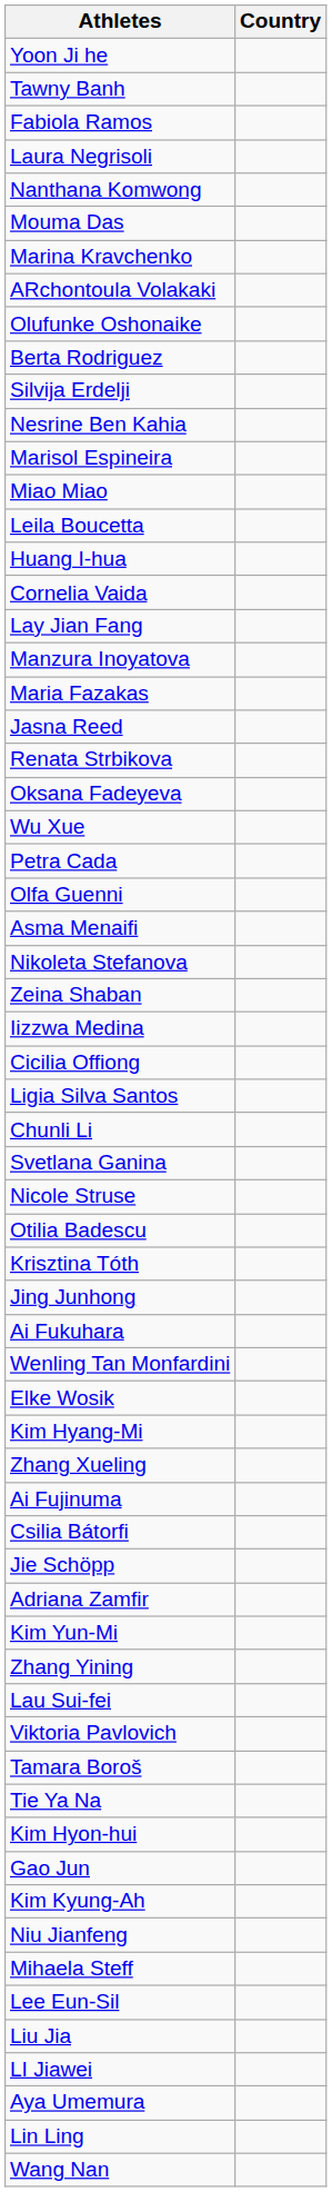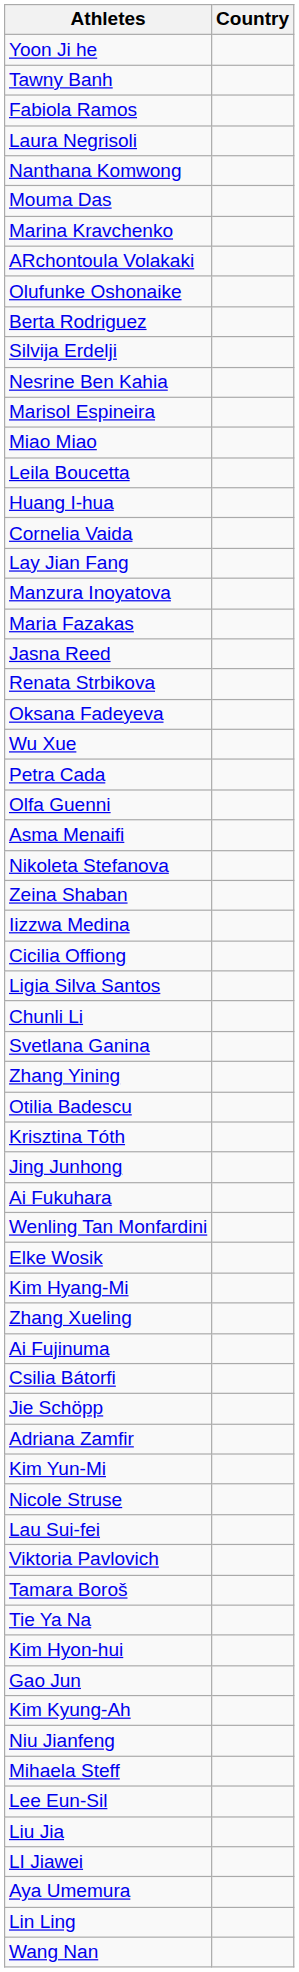 <table class="wikitable sortable mw-collapsible mw-collapsed" style="text-align:center">
 <tr>
 <th>Athletes</th>
 <th>Country</th>
 </tr>
 <tr>
 <td align="left"><a href='#'>Yoon Ji he</a></td>
 <td></td>
 </tr>
 <tr>
 <td align="left"><a href='#'>Tawny Banh</a></td>
 <td></td>
 </tr>
 <tr>
 <td align="left"><a href='#'>Fabiola Ramos</a></td>
 <td></td>
 </tr>
 <tr>
 <td align="left"><a href='#'>Laura Negrisoli</a></td>
 <td></td>
 </tr>
 <tr>
 <td align="left"><a href='#'>Nanthana Komwong</a></td>
 <td></td>
 </tr>
 <tr>
 <td align="left"><a href='#'>Mouma Das</a></td>
 <td></td>
 </tr>
 <tr>
 <td align="left"><a href='#'>Marina Kravchenko</a></td>
 <td></td>
 </tr>
 <tr>
 <td align="left"><a href='#'>ARchontoula Volakaki</a></td>
 <td></td>
 </tr>
 <tr>
 <td align="left"><a href='#'>Olufunke Oshonaike</a></td>
 <td></td>
 </tr>
 <tr>
 <td align="left"><a href='#'>Berta Rodriguez</a></td>
 <td></td>
 </tr>
 <tr>
 <td align="left"><a href='#'>Silvija Erdelji</a></td>
 <td></td>
 </tr>
 <tr>
 <td align="left"><a href='#'>Nesrine Ben Kahia</a></td>
 <td></td>
 </tr>
 <tr>
 <td align="left"><a href='#'>Marisol Espineira</a></td>
 <td></td>
 </tr>
 <tr>
 <td align="left"><a href='#'>Miao Miao</a></td>
 <td></td>
 </tr>
 <tr>
 <td align="left"><a href='#'>Leila Boucetta</a></td>
 <td></td>
 </tr>
 <tr>
 <td align="left"><a href='#'>Huang I-hua</a></td>
 <td></td>
 </tr>
 <tr>
 <td align="left"><a href='#'>Cornelia Vaida</a></td>
 <td></td>
 </tr>
 <tr>
 <td align="left"><a href='#'>Lay Jian Fang</a></td>
 <td></td>
 </tr>
 <tr>
 <td align="left"><a href='#'>Manzura Inoyatova</a></td>
 <td></td>
 </tr>
 <tr>
 <td align="left"><a href='#'>Maria Fazakas</a></td>
 <td></td>
 </tr>
 <tr>
 <td align="left"><a href='#'>Jasna Reed</a></td>
 <td></td>
 </tr>
 <tr>
 <td align="left"><a href='#'>Renata Strbikova</a></td>
 <td></td>
 </tr>
 <tr>
 <td align="left"><a href='#'>Oksana Fadeyeva</a></td>
 <td></td>
 </tr>
 <tr>
 <td align="left"><a href='#'>Wu Xue</a></td>
 <td></td>
 </tr>
 <tr>
 <td align="left"><a href='#'>Petra Cada</a></td>
 <td></td>
 </tr>
 <tr>
 <td align="left"><a href='#'>Olfa Guenni</a></td>
 <td></td>
 </tr>
 <tr>
 <td align="left"><a href='#'>Asma Menaifi</a></td>
 <td></td>
 </tr>
 <tr>
 <td align="left"><a href='#'>Nikoleta Stefanova</a></td>
 <td></td>
 </tr>
 <tr>
 <td align="left"><a href='#'>Zeina Shaban</a></td>
 <td></td>
 </tr>
 <tr>
 <td align="left"><a href='#'>Iizzwa Medina</a></td>
 <td></td>
 </tr>
 <tr>
 <td align="left"><a href='#'>Cicilia Offiong</a></td>
 <td></td>
 </tr>
 <tr>
 <td align="left"><a href='#'>Ligia Silva Santos</a></td>
 <td></td>
 </tr>
 <tr>
 <td align="left"><a href='#'>Chunli Li</a></td>
 <td></td>
 </tr>
 <tr>
 <td align="left"><a href='#'>Svetlana Ganina</a></td>
 <td></td>
 </tr>
 <tr>
-<td align="left"><a href='#'>Nicole Struse</a></td>
+<td align="left"><a href='#'>Zhang Yining</a></td>
 <td></td>
 </tr>
 <tr>
 <td align="left"><a href='#'>Otilia Badescu</a></td>
 <td></td>
 </tr>
 <tr>
 <td align="left"><a href='#'>Krisztina Tóth</a></td>
 <td></td>
 </tr>
 <tr>
 <td align="left"><a href='#'>Jing Junhong</a></td>
 <td></td>
 </tr>
 <tr>
 <td align="left"><a href='#'>Ai Fukuhara</a></td>
 <td></td>
 </tr>
 <tr>
 <td align="left"><a href='#'>Wenling Tan Monfardini</a></td>
 <td></td>
 </tr>
 <tr>
 <td align="left"><a href='#'>Elke Wosik</a></td>
 <td></td>
 </tr>
 <tr>
 <td align="left"><a href='#'>Kim Hyang-Mi</a></td>
 <td></td>
 </tr>
 <tr>
 <td align="left"><a href='#'>Zhang Xueling</a></td>
 <td></td>
 </tr>
 <tr>
 <td align="left"><a href='#'>Ai Fujinuma</a></td>
 <td></td>
 </tr>
 <tr>
 <td align="left"><a href='#'>Csilia Bátorfi</a></td>
 <td></td>
 </tr>
 <tr>
 <td align="left"><a href='#'>Jie Schöpp</a></td>
 <td></td>
 </tr>
 <tr>
 <td align="left"><a href='#'>Adriana Zamfir</a></td>
 <td></td>
 </tr>
 <tr>
 <td align="left"><a href='#'>Kim Yun-Mi</a></td>
 <td></td>
 </tr>
 <tr>
-<td align="left"><a href='#'>Zhang Yining</a></td>
+<td align="left"><a href='#'>Nicole Struse</a></td>
 <td></td>
 </tr>
 <tr>
 <td align="left"><a href='#'>Lau Sui-fei</a></td>
 <td></td>
 </tr>
 <tr>
 <td align="left"><a href='#'>Viktoria Pavlovich</a></td>
 <td></td>
 </tr>
 <tr>
 <td align="left"><a href='#'>Tamara Boroš</a></td>
 <td></td>
 </tr>
 <tr>
 <td align="left"><a href='#'>Tie Ya Na</a></td>
 <td></td>
 </tr>
 <tr>
 <td align="left"><a href='#'>Kim Hyon-hui</a></td>
 <td></td>
 </tr>
 <tr>
 <td align="left"><a href='#'>Gao Jun</a></td>
 <td></td>
 </tr>
 <tr>
 <td align="left"><a href='#'>Kim Kyung-Ah</a></td>
 <td></td>
 </tr>
 <tr>
 <td align="left"><a href='#'>Niu Jianfeng</a></td>
 <td></td>
 </tr>
 <tr>
 <td align="left"><a href='#'>Mihaela Steff</a></td>
 <td></td>
 </tr>
 <tr>
 <td align="left"><a href='#'>Lee Eun-Sil</a></td>
 <td></td>
 </tr>
 <tr>
 <td align="left"><a href='#'>Liu Jia</a></td>
 <td></td>
 </tr>
 <tr>
 <td align="left"><a href='#'>LI Jiawei</a></td>
 <td></td>
 </tr>
 <tr>
 <td align="left"><a href='#'>Aya Umemura</a></td>
 <td></td>
 </tr>
 <tr>
 <td align="left"><a href='#'>Lin Ling</a></td>
 <td></td>
 </tr>
 <tr>
 <td align="left"><a href='#'>Wang Nan</a></td>
 <td></td>
 </tr>
 </table>
